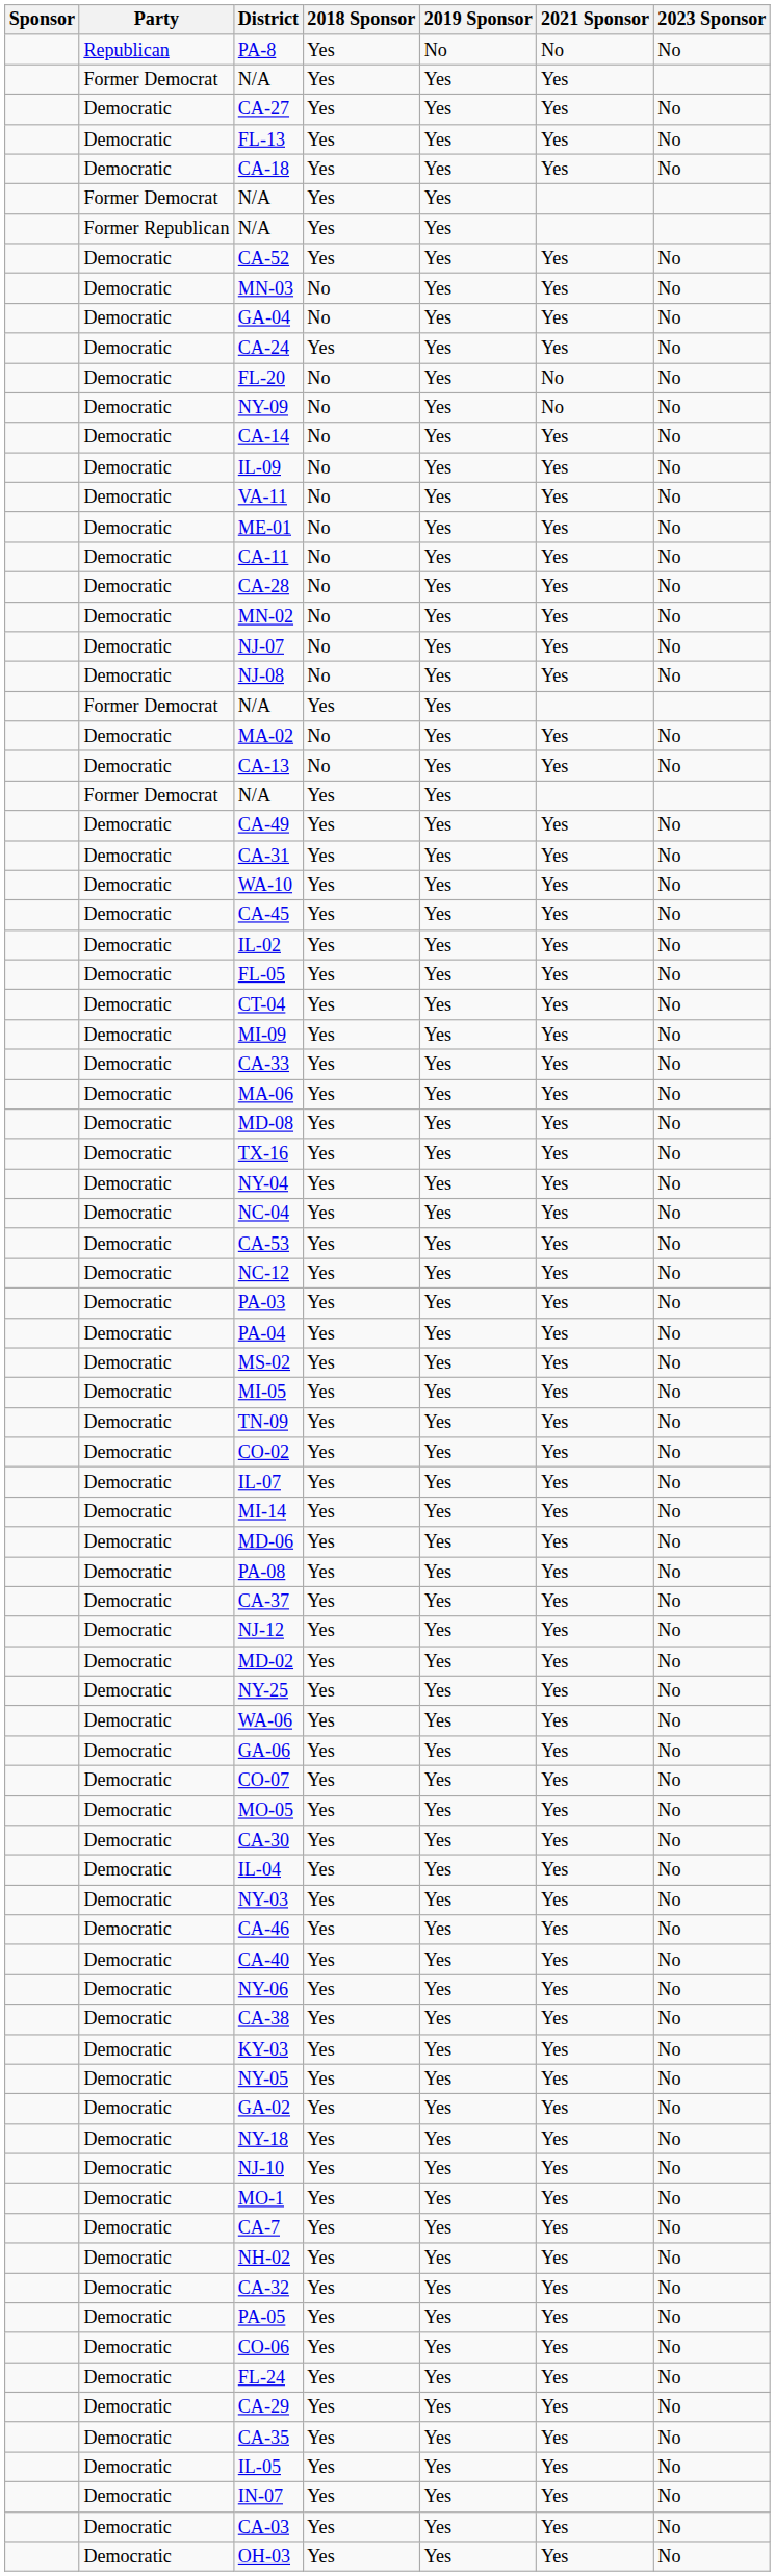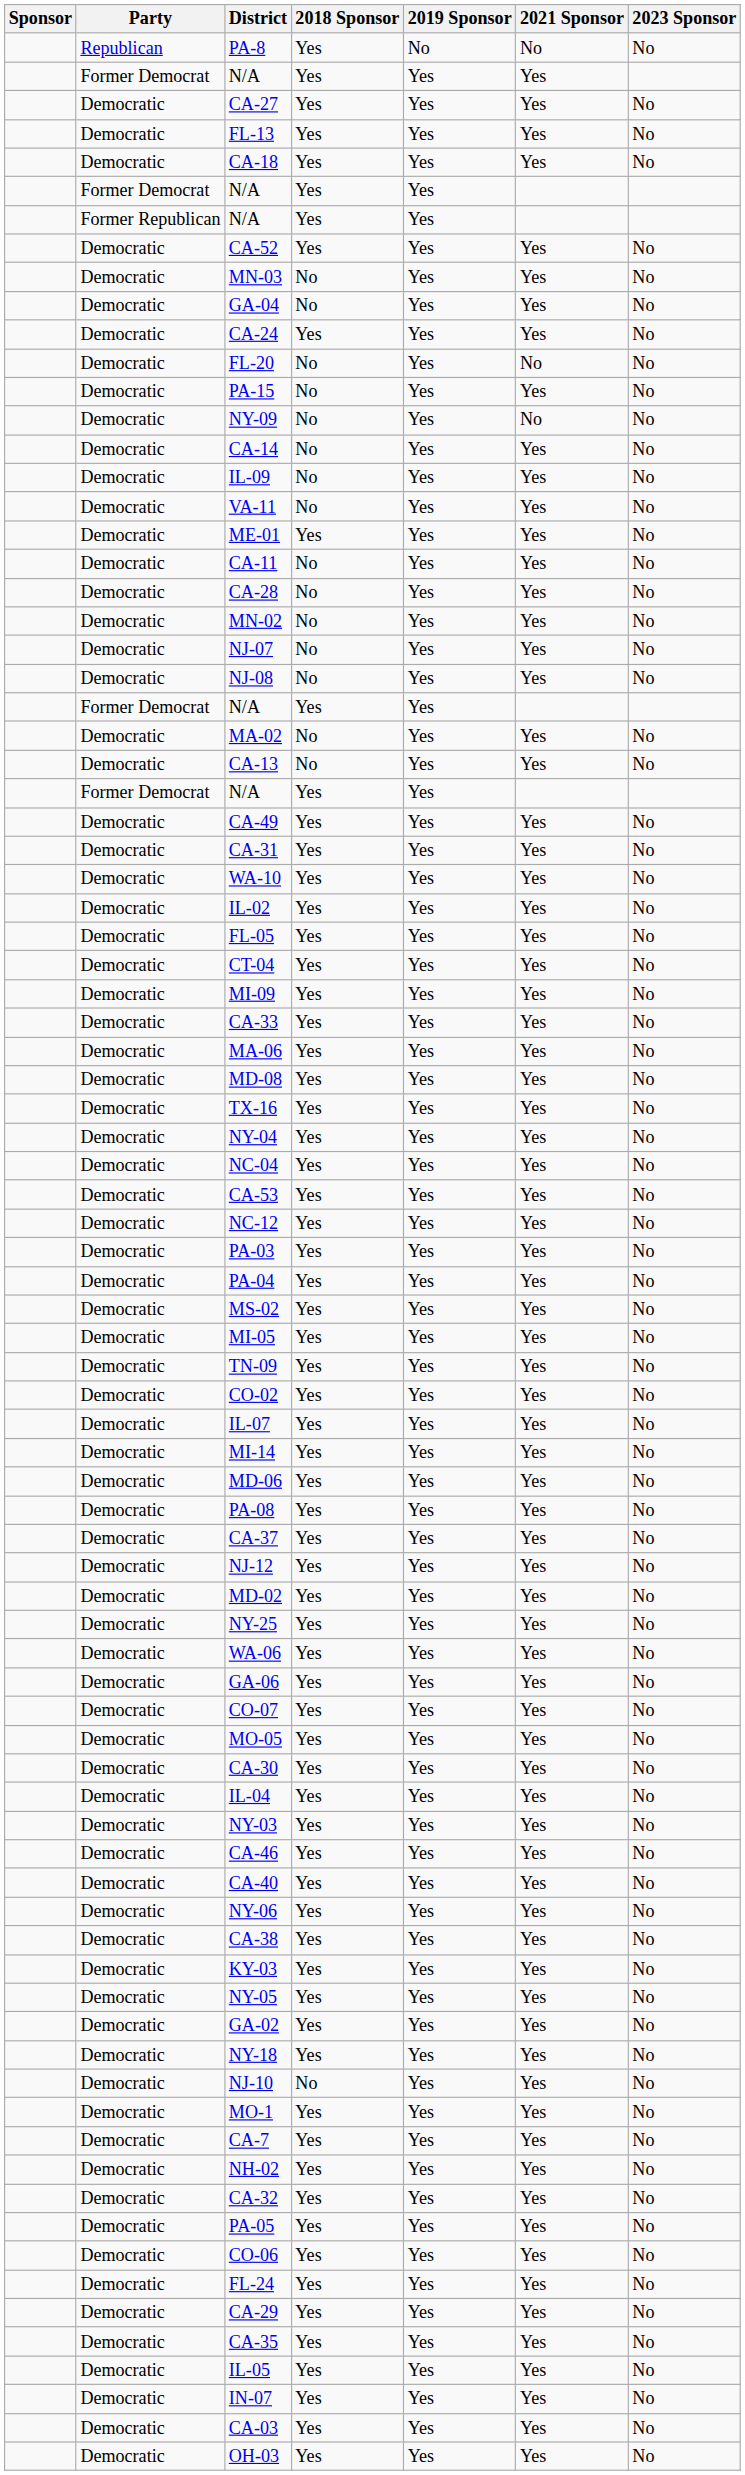 <table class="wikitable sortable" border="1">
 <tr>
 <th scope="col">Sponsor</th>
 <th scope="col">Party</th>
 <th scope="col">District</th>
 <th scope="col">2018 Sponsor</th>
 <th scope="col">2019 Sponsor</th>
 <th scope="col">2021 Sponsor</th>
 <th scope="col">2023 Sponsor</th>
 </tr>
 <tr>
 <td></td>
 <td><a href='#'>Republican</a></td>
 <td data-sort-value="Pennsylvania 8"><a href='#'>PA-8</a></td>
 <td>Yes</td>
 <td>No</td>
 <td>No</td>
 <td>No</td>
 </tr>
 <tr>
 <td></td>
 <td>Former Democrat</td>
 <td>N/A</td>
 <td>Yes</td>
 <td>Yes</td>
 <td>Yes</td>
 <td></td>
 </tr>
 <tr>
 <td></td>
 <td>Democratic</td>
 <td data-sort-value="California 27"><a href='#'>CA-27</a></td>
 <td>Yes</td>
 <td>Yes</td>
 <td>Yes</td>
 <td>No</td>
 </tr>
 <tr>
 <td></td>
 <td>Democratic</td>
 <td><a href='#'>FL-13</a></td>
 <td>Yes</td>
 <td>Yes</td>
 <td>Yes</td>
 <td>No</td>
 </tr>
 <tr>
 <td></td>
 <td>Democratic</td>
 <td><a href='#'>CA-18</a></td>
 <td>Yes</td>
 <td>Yes</td>
 <td>Yes</td>
 <td>No</td>
 </tr>
 <tr>
 <td></td>
 <td>Former Democrat</td>
 <td>N/A</td>
 <td>Yes</td>
 <td>Yes</td>
 <td></td>
 <td></td>
 </tr>
 <tr>
 <td></td>
 <td>Former Republican</td>
 <td>N/A</td>
 <td>Yes</td>
 <td>Yes</td>
 <td></td>
 <td></td>
 </tr>
 <tr>
 <td></td>
 <td>Democratic</td>
 <td><a href='#'>CA-52</a></td>
 <td>Yes</td>
 <td>Yes</td>
 <td>Yes</td>
 <td>No</td>
 </tr>
 <tr>
 <td></td>
 <td>Democratic</td>
 <td><a href='#'>MN-03</a></td>
 <td>No</td>
 <td>Yes</td>
 <td>Yes</td>
 <td>No</td>
 </tr>
 <tr>
 <td></td>
 <td>Democratic</td>
 <td><a href='#'>GA-04</a></td>
 <td>No</td>
 <td>Yes</td>
 <td>Yes</td>
 <td>No</td>
 </tr>
 <tr>
 <td></td>
 <td>Democratic</td>
 <td><a href='#'>CA-24</a></td>
 <td>Yes</td>
 <td>Yes</td>
 <td>Yes</td>
 <td>No</td>
 </tr>
 <tr>
 <td></td>
 <td>Democratic</td>
 <td><a href='#'>FL-20</a></td>
 <td>No</td>
 <td>Yes</td>
 <td>No</td>
 <td>No</td>
 </tr>
 <tr>
 <td></td>
 <td>Democratic</td>
+<td><a href='#'>PA-15</a></td>
+<td>No</td>
+<td>Yes</td>
+<td>Yes</td>
+<td>No</td>
+</tr>
+<tr>
+<td></td>
+<td>Democratic</td>
 <td><a href='#'>NY-09</a></td>
 <td>No</td>
 <td>Yes</td>
 <td>No</td>
 <td>No</td>
 </tr>
 <tr>
 <td></td>
 <td>Democratic</td>
 <td><a href='#'>CA-14</a></td>
 <td>No</td>
 <td>Yes</td>
 <td>Yes</td>
 <td>No</td>
 </tr>
 <tr>
 <td></td>
 <td>Democratic</td>
 <td><a href='#'>IL-09</a></td>
 <td>No</td>
 <td>Yes</td>
 <td>Yes</td>
 <td>No</td>
 </tr>
 <tr>
 <td></td>
 <td>Democratic</td>
 <td><a href='#'>VA-11</a></td>
 <td>No</td>
 <td>Yes</td>
 <td>Yes</td>
 <td>No</td>
 </tr>
 <tr>
 <td></td>
 <td>Democratic</td>
 <td><a href='#'>ME-01</a></td>
-<td>No</td>
+<td>Yes</td>
 <td>Yes</td>
 <td>Yes</td>
 <td>No</td>
 </tr>
 <tr>
 <td></td>
 <td>Democratic</td>
 <td><a href='#'>CA-11</a></td>
 <td>No</td>
 <td>Yes</td>
 <td>Yes</td>
 <td>No</td>
 </tr>
 <tr>
 <td></td>
 <td>Democratic</td>
 <td><a href='#'>CA-28</a></td>
 <td>No</td>
 <td>Yes</td>
 <td>Yes</td>
 <td>No</td>
 </tr>
 <tr>
 <td></td>
 <td>Democratic</td>
 <td><a href='#'>MN-02</a></td>
 <td>No</td>
 <td>Yes</td>
 <td>Yes</td>
 <td>No</td>
 </tr>
 <tr>
 <td></td>
 <td>Democratic</td>
 <td><a href='#'>NJ-07</a></td>
 <td>No</td>
 <td>Yes</td>
 <td>Yes</td>
 <td>No</td>
 </tr>
 <tr>
 <td></td>
 <td>Democratic</td>
 <td><a href='#'>NJ-08</a></td>
 <td>No</td>
 <td>Yes</td>
 <td>Yes</td>
 <td>No</td>
 </tr>
 <tr>
 <td></td>
 <td>Former Democrat</td>
 <td>N/A</td>
 <td>Yes</td>
 <td>Yes</td>
 <td></td>
 <td></td>
 </tr>
 <tr>
 <td></td>
 <td>Democratic</td>
 <td><a href='#'>MA-02</a></td>
 <td>No</td>
 <td>Yes</td>
 <td>Yes</td>
 <td>No</td>
 </tr>
 <tr>
 <td></td>
 <td>Democratic</td>
 <td><a href='#'>CA-13</a></td>
 <td>No</td>
 <td>Yes</td>
 <td>Yes</td>
 <td>No</td>
 </tr>
 <tr>
 <td></td>
 <td>Former Democrat</td>
 <td>N/A</td>
 <td>Yes</td>
 <td>Yes</td>
 <td></td>
 <td></td>
 </tr>
 <tr>
 <td></td>
 <td>Democratic</td>
 <td><a href='#'>CA-49</a></td>
 <td>Yes</td>
 <td>Yes</td>
 <td>Yes</td>
 <td>No</td>
 </tr>
 <tr>
 <td></td>
 <td>Democratic</td>
 <td><a href='#'>CA-31</a></td>
 <td>Yes</td>
 <td>Yes</td>
 <td>Yes</td>
 <td>No</td>
 </tr>
 <tr>
 <td></td>
 <td>Democratic</td>
 <td><a href='#'>WA-10</a></td>
-<td>Yes</td>
-<td>Yes</td>
-<td>Yes</td>
-<td>No</td>
-</tr>
-<tr>
-<td></td>
-<td>Democratic</td>
-<td><a href='#'>CA-45</a></td>
 <td>Yes</td>
 <td>Yes</td>
 <td>Yes</td>
 <td>No</td>
 </tr>
 <tr>
 <td></td>
 <td>Democratic</td>
 <td><a href='#'>IL-02</a></td>
 <td>Yes</td>
 <td>Yes</td>
 <td>Yes</td>
 <td>No</td>
 </tr>
 <tr>
 <td></td>
 <td>Democratic</td>
 <td><a href='#'>FL-05</a></td>
 <td>Yes</td>
 <td>Yes</td>
 <td>Yes</td>
 <td>No</td>
 </tr>
 <tr>
 <td></td>
 <td>Democratic</td>
 <td><a href='#'>CT-04</a></td>
 <td>Yes</td>
 <td>Yes</td>
 <td>Yes</td>
 <td>No</td>
 </tr>
 <tr>
 <td></td>
 <td>Democratic</td>
 <td><a href='#'>MI-09</a></td>
 <td>Yes</td>
 <td>Yes</td>
 <td>Yes</td>
 <td>No</td>
 </tr>
 <tr>
 <td></td>
 <td>Democratic</td>
 <td><a href='#'>CA-33</a></td>
 <td>Yes</td>
 <td>Yes</td>
 <td>Yes</td>
 <td>No</td>
 </tr>
 <tr>
 <td></td>
 <td>Democratic</td>
 <td><a href='#'>MA-06</a></td>
 <td>Yes</td>
 <td>Yes</td>
 <td>Yes</td>
 <td>No</td>
 </tr>
 <tr>
 <td></td>
 <td>Democratic</td>
 <td><a href='#'>MD-08</a></td>
 <td>Yes</td>
 <td>Yes</td>
 <td>Yes</td>
 <td>No</td>
 </tr>
 <tr>
 <td></td>
 <td>Democratic</td>
 <td><a href='#'>TX-16</a></td>
 <td>Yes</td>
 <td>Yes</td>
 <td>Yes</td>
 <td>No</td>
 </tr>
 <tr>
 <td></td>
 <td>Democratic</td>
 <td><a href='#'>NY-04</a></td>
 <td>Yes</td>
 <td>Yes</td>
 <td>Yes</td>
 <td>No</td>
 </tr>
 <tr>
 <td></td>
 <td>Democratic</td>
 <td><a href='#'>NC-04</a></td>
 <td>Yes</td>
 <td>Yes</td>
 <td>Yes</td>
 <td>No</td>
 </tr>
 <tr>
 <td></td>
 <td>Democratic</td>
 <td><a href='#'>CA-53</a></td>
 <td>Yes</td>
 <td>Yes</td>
 <td>Yes</td>
 <td>No</td>
 </tr>
 <tr>
 <td></td>
 <td>Democratic</td>
 <td><a href='#'>NC-12</a></td>
 <td>Yes</td>
 <td>Yes</td>
 <td>Yes</td>
 <td>No</td>
 </tr>
 <tr>
 <td></td>
 <td>Democratic</td>
 <td><a href='#'>PA-03</a></td>
 <td>Yes</td>
 <td>Yes</td>
 <td>Yes</td>
 <td>No</td>
 </tr>
 <tr>
 <td></td>
 <td>Democratic</td>
 <td><a href='#'>PA-04</a></td>
 <td>Yes</td>
 <td>Yes</td>
 <td>Yes</td>
 <td>No</td>
 </tr>
 <tr>
 <td></td>
 <td>Democratic</td>
 <td><a href='#'>MS-02</a></td>
 <td>Yes</td>
 <td>Yes</td>
 <td>Yes</td>
 <td>No</td>
 </tr>
 <tr>
 <td></td>
 <td>Democratic</td>
 <td><a href='#'>MI-05</a></td>
 <td>Yes</td>
 <td>Yes</td>
 <td>Yes</td>
 <td>No</td>
 </tr>
 <tr>
 <td></td>
 <td>Democratic</td>
 <td><a href='#'>TN-09</a></td>
 <td>Yes</td>
 <td>Yes</td>
 <td>Yes</td>
 <td>No</td>
 </tr>
 <tr>
 <td></td>
 <td>Democratic</td>
 <td><a href='#'>CO-02</a></td>
 <td>Yes</td>
 <td>Yes</td>
 <td>Yes</td>
 <td>No</td>
 </tr>
 <tr>
 <td></td>
 <td>Democratic</td>
 <td><a href='#'>IL-07</a></td>
 <td>Yes</td>
 <td>Yes</td>
 <td>Yes</td>
 <td>No</td>
 </tr>
 <tr>
 <td></td>
 <td>Democratic</td>
 <td><a href='#'>MI-14</a></td>
 <td>Yes</td>
 <td>Yes</td>
 <td>Yes</td>
 <td>No</td>
 </tr>
 <tr>
 <td></td>
 <td>Democratic</td>
 <td><a href='#'>MD-06</a></td>
 <td>Yes</td>
 <td>Yes</td>
 <td>Yes</td>
 <td>No</td>
 </tr>
 <tr>
 <td></td>
 <td>Democratic</td>
 <td><a href='#'>PA-08</a></td>
 <td>Yes</td>
 <td>Yes</td>
 <td>Yes</td>
 <td>No</td>
 </tr>
 <tr>
 <td></td>
 <td>Democratic</td>
 <td><a href='#'>CA-37</a></td>
 <td>Yes</td>
 <td>Yes</td>
 <td>Yes</td>
 <td>No</td>
 </tr>
 <tr>
 <td></td>
 <td>Democratic</td>
 <td><a href='#'>NJ-12</a></td>
 <td>Yes</td>
 <td>Yes</td>
 <td>Yes</td>
 <td>No</td>
 </tr>
 <tr>
 <td></td>
 <td>Democratic</td>
 <td><a href='#'>MD-02</a></td>
 <td>Yes</td>
 <td>Yes</td>
 <td>Yes</td>
 <td>No</td>
 </tr>
 <tr>
 <td></td>
 <td>Democratic</td>
 <td><a href='#'>NY-25</a></td>
 <td>Yes</td>
 <td>Yes</td>
 <td>Yes</td>
 <td>No</td>
 </tr>
 <tr>
 <td></td>
 <td>Democratic</td>
 <td><a href='#'>WA-06</a></td>
 <td>Yes</td>
 <td>Yes</td>
 <td>Yes</td>
 <td>No</td>
 </tr>
 <tr>
 <td></td>
 <td>Democratic</td>
 <td><a href='#'>GA-06</a></td>
 <td>Yes</td>
 <td>Yes</td>
 <td>Yes</td>
 <td>No</td>
 </tr>
 <tr>
 <td></td>
 <td>Democratic</td>
 <td><a href='#'>CO-07</a></td>
 <td>Yes</td>
 <td>Yes</td>
 <td>Yes</td>
 <td>No</td>
 </tr>
 <tr>
 <td></td>
 <td>Democratic</td>
 <td><a href='#'>MO-05</a></td>
 <td>Yes</td>
 <td>Yes</td>
 <td>Yes</td>
 <td>No</td>
 </tr>
 <tr>
 <td></td>
 <td>Democratic</td>
 <td><a href='#'>CA-30</a></td>
 <td>Yes</td>
 <td>Yes</td>
 <td>Yes</td>
 <td>No</td>
 </tr>
 <tr>
 <td></td>
 <td>Democratic</td>
 <td><a href='#'>IL-04</a></td>
 <td>Yes</td>
 <td>Yes</td>
 <td>Yes</td>
 <td>No</td>
 </tr>
 <tr>
 <td></td>
 <td>Democratic</td>
 <td><a href='#'>NY-03</a></td>
 <td>Yes</td>
 <td>Yes</td>
 <td>Yes</td>
 <td>No</td>
 </tr>
 <tr>
 <td></td>
 <td>Democratic</td>
 <td><a href='#'>CA-46</a></td>
 <td>Yes</td>
 <td>Yes</td>
 <td>Yes</td>
 <td>No</td>
 </tr>
 <tr>
 <td></td>
 <td>Democratic</td>
 <td><a href='#'>CA-40</a></td>
 <td>Yes</td>
 <td>Yes</td>
 <td>Yes</td>
 <td>No</td>
 </tr>
 <tr>
 <td></td>
 <td>Democratic</td>
 <td><a href='#'>NY-06</a></td>
 <td>Yes</td>
 <td>Yes</td>
 <td>Yes</td>
 <td>No</td>
 </tr>
 <tr>
 <td></td>
 <td>Democratic</td>
 <td><a href='#'>CA-38</a></td>
 <td>Yes</td>
 <td>Yes</td>
 <td>Yes</td>
 <td>No</td>
 </tr>
 <tr>
 <td></td>
 <td>Democratic</td>
 <td><a href='#'>KY-03</a></td>
 <td>Yes</td>
 <td>Yes</td>
 <td>Yes</td>
 <td>No</td>
 </tr>
 <tr>
 <td></td>
 <td>Democratic</td>
 <td><a href='#'>NY-05</a></td>
 <td>Yes</td>
 <td>Yes</td>
 <td>Yes</td>
 <td>No</td>
 </tr>
 <tr>
 <td></td>
 <td>Democratic</td>
 <td><a href='#'>GA-02</a></td>
 <td>Yes</td>
 <td>Yes</td>
 <td>Yes</td>
 <td>No</td>
 </tr>
 <tr>
 <td></td>
 <td>Democratic</td>
 <td><a href='#'>NY-18</a></td>
 <td>Yes</td>
 <td>Yes</td>
 <td>Yes</td>
 <td>No</td>
 </tr>
 <tr>
 <td></td>
 <td>Democratic</td>
 <td><a href='#'>NJ-10</a></td>
-<td>Yes</td>
+<td>No</td>
 <td>Yes</td>
 <td>Yes</td>
 <td>No</td>
 </tr>
 <tr>
 <td></td>
 <td>Democratic</td>
 <td><a href='#'>MO-1</a></td>
 <td>Yes</td>
 <td>Yes</td>
 <td>Yes</td>
 <td>No</td>
 </tr>
 <tr>
 <td></td>
 <td>Democratic</td>
 <td><a href='#'>CA-7</a></td>
 <td>Yes</td>
 <td>Yes</td>
 <td>Yes</td>
 <td>No</td>
 </tr>
 <tr>
 <td></td>
 <td>Democratic</td>
 <td><a href='#'>NH-02</a></td>
 <td>Yes</td>
 <td>Yes</td>
 <td>Yes</td>
 <td>No</td>
 </tr>
 <tr>
 <td></td>
 <td>Democratic</td>
 <td><a href='#'>CA-32</a></td>
 <td>Yes</td>
 <td>Yes</td>
 <td>Yes</td>
 <td>No</td>
 </tr>
 <tr>
 <td></td>
 <td>Democratic</td>
 <td><a href='#'>PA-05</a></td>
 <td>Yes</td>
 <td>Yes</td>
 <td>Yes</td>
 <td>No</td>
 </tr>
 <tr>
 <td></td>
 <td>Democratic</td>
 <td><a href='#'>CO-06</a></td>
 <td>Yes</td>
 <td>Yes</td>
 <td>Yes</td>
 <td>No</td>
 </tr>
 <tr>
 <td></td>
 <td>Democratic</td>
 <td><a href='#'>FL-24</a></td>
 <td>Yes</td>
 <td>Yes</td>
 <td>Yes</td>
 <td>No</td>
 </tr>
 <tr>
 <td></td>
 <td>Democratic</td>
 <td><a href='#'>CA-29</a></td>
 <td>Yes</td>
 <td>Yes</td>
 <td>Yes</td>
 <td>No</td>
 </tr>
 <tr>
 <td></td>
 <td>Democratic</td>
 <td><a href='#'>CA-35</a></td>
 <td>Yes</td>
 <td>Yes</td>
 <td>Yes</td>
 <td>No</td>
 </tr>
 <tr>
 <td></td>
 <td>Democratic</td>
 <td><a href='#'>IL-05</a></td>
 <td>Yes</td>
 <td>Yes</td>
 <td>Yes</td>
 <td>No</td>
 </tr>
 <tr>
 <td></td>
 <td>Democratic</td>
 <td><a href='#'>IN-07</a></td>
 <td>Yes</td>
 <td>Yes</td>
 <td>Yes</td>
 <td>No</td>
 </tr>
 <tr>
 <td></td>
 <td>Democratic</td>
 <td><a href='#'>CA-03</a></td>
 <td>Yes</td>
 <td>Yes</td>
 <td>Yes</td>
 <td>No</td>
 </tr>
 <tr>
 <td></td>
 <td>Democratic</td>
 <td><a href='#'>OH-03</a></td>
 <td>Yes</td>
 <td>Yes</td>
 <td>Yes</td>
 <td>No</td>
 </tr>
 </table>
